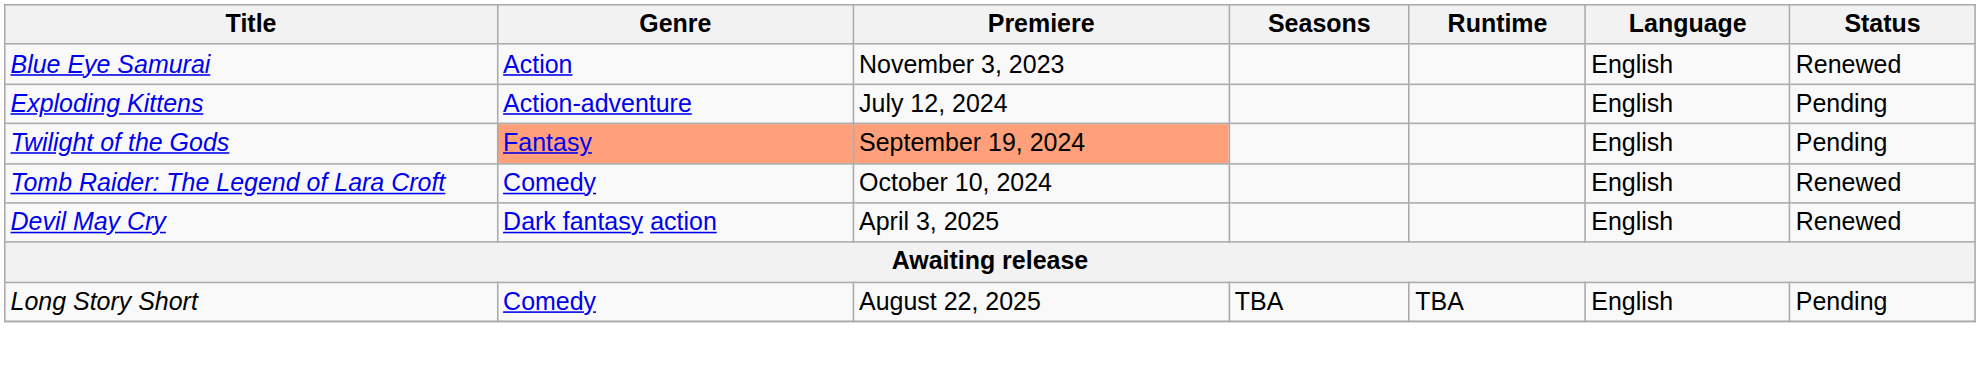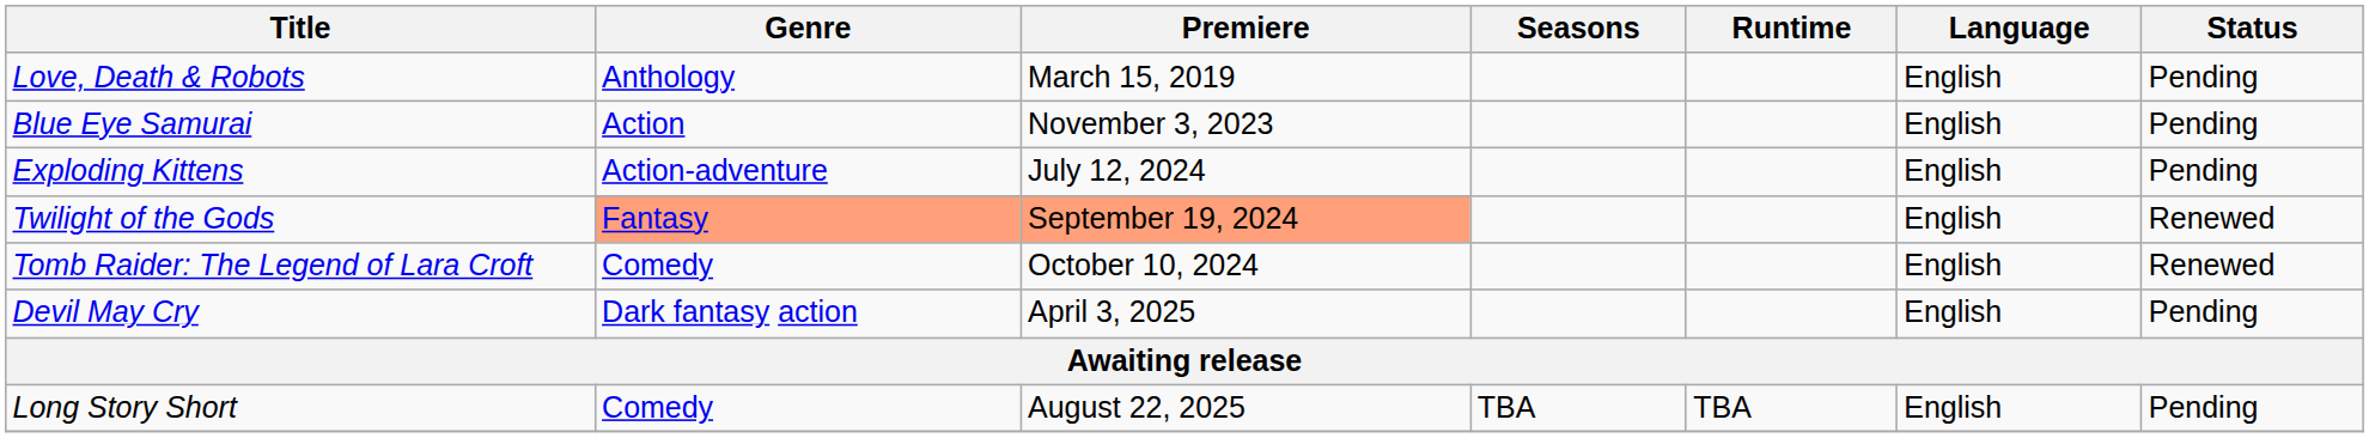 <table class="wikitable sortable" style="width:100%">
 <tr>
 <th scope="col" style="width:25%;">Title</th>
 <th>Genre</th>
 <th>Premiere</th>
 <th>Seasons</th>
 <th>Runtime</th>
 <th>Language</th>
 <th>Status</th>
 </tr>
 <tr>
+<td><em><a href='#'>Love, Death & Robots</a></em></td>
+<td><a href='#'>Anthology</a></td>
+<td>March 15, 2019</td>
+<td></td>
+<td></td>
+<td>English</td>
+<td>Pending</td>
+</tr>
+<tr>
 <td><em><a href='#'>Blue Eye Samurai</a></em></td>
 <td><a href='#'>Action</a></td>
 <td>November 3, 2023</td>
 <td></td>
 <td></td>
 <td>English</td>
-<td>Renewed</td>
+<td>Pending</td>
 </tr>
 <tr>
 <td><em><a href='#'>Exploding Kittens</a></em></td>
 <td><a href='#'>Action-adventure</a></td>
 <td>July 12, 2024</td>
 <td></td>
 <td></td>
 <td>English</td>
 <td>Pending</td>
 </tr>
 <tr>
 <td><em><a href='#'>Twilight of the Gods</a></em></td>
 <td style="background: lightsalmon;"><a href='#'>Fantasy</a></td>
 <td style="background: lightsalmon;">September 19, 2024</td>
 <td></td>
 <td></td>
 <td>English</td>
-<td>Pending</td>
+<td>Renewed</td>
 </tr>
 <tr>
 <td><em><a href='#'>Tomb Raider: The Legend of Lara Croft</a></em></td>
 <td><a href='#'>Comedy</a></td>
 <td>October 10, 2024</td>
 <td></td>
 <td></td>
 <td>English</td>
 <td>Renewed</td>
 </tr>
 <tr>
 <td><em><a href='#'>Devil May Cry</a></em></td>
 <td><a href='#'>Dark fantasy</a> <a href='#'>action</a></td>
 <td>April 3, 2025</td>
 <td></td>
 <td></td>
 <td>English</td>
-<td>Renewed</td>
+<td>Pending</td>
 </tr>
 <tr>
 <th data-sort-value="zzz" colspan="7">Awaiting release</th>
 </tr>
 <tr>
 <td><em>Long Story Short</em></td>
 <td><a href='#'>Comedy</a></td>
 <td>August 22, 2025</td>
 <td>TBA</td>
 <td>TBA</td>
 <td>English</td>
 <td>Pending</td>
 </tr>
 <tr>
 </tr>
 </table>
